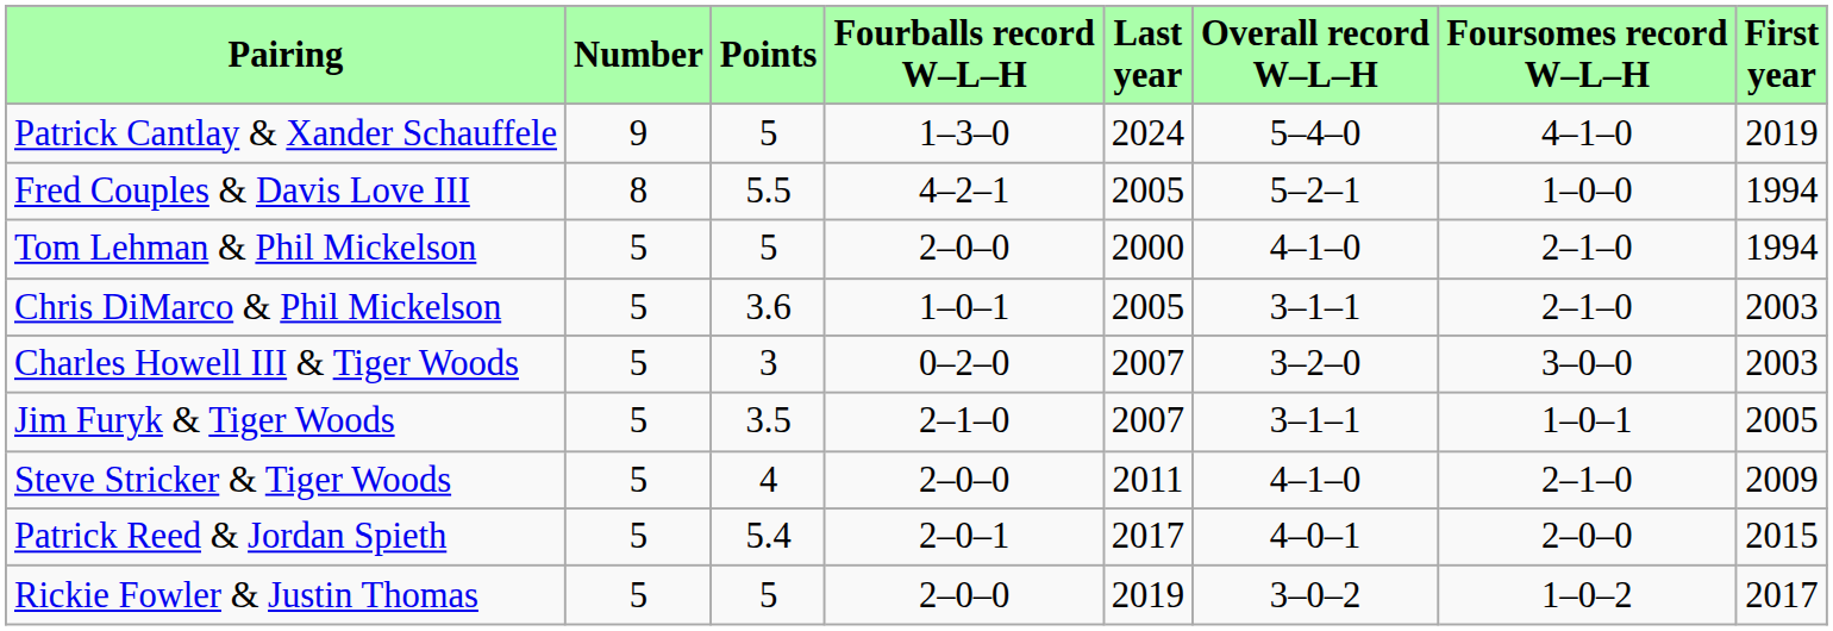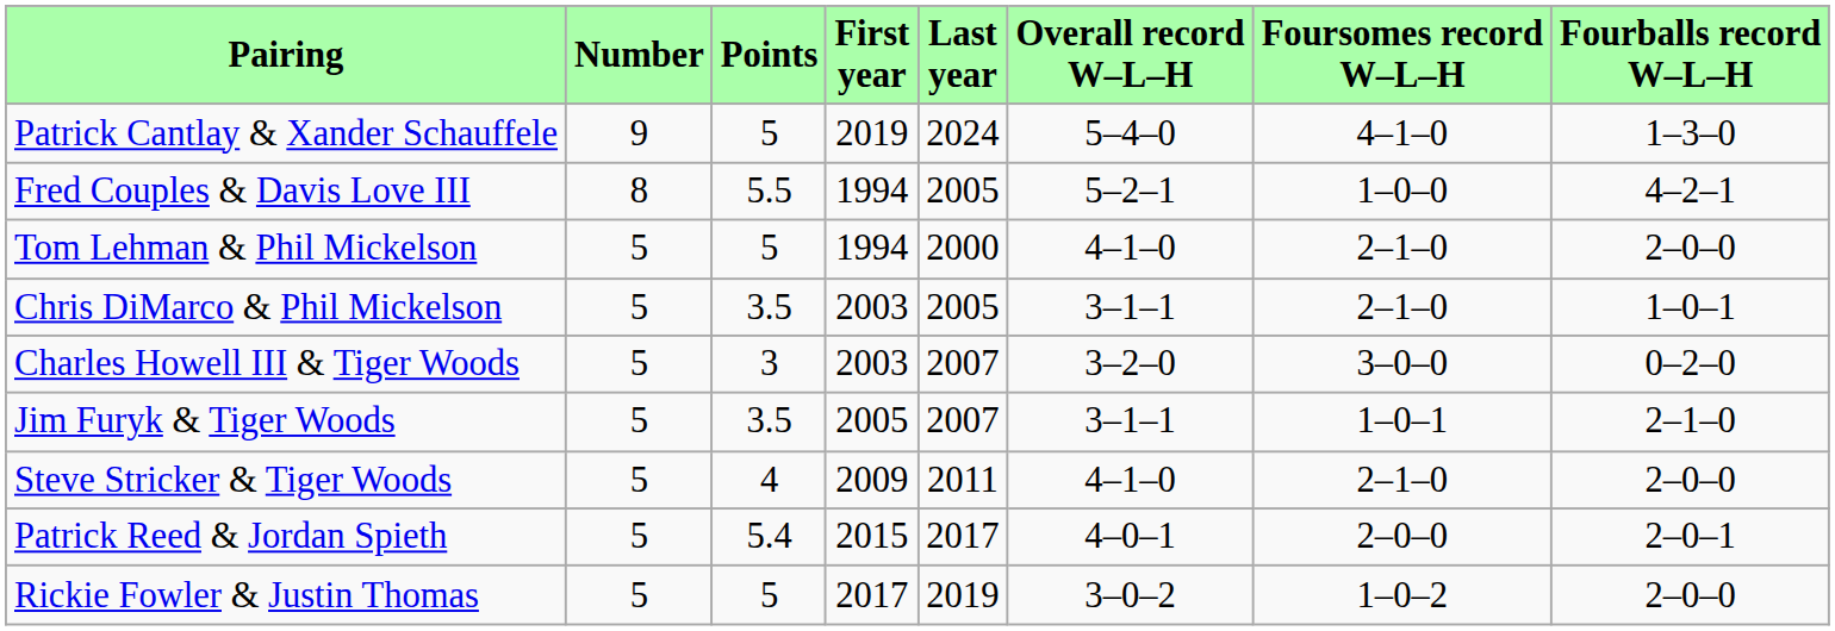 <table class="wikitable" style="text-align:center">
 <tr style="background:#aaffaa;">
 <td><strong>Pairing</strong></td>
 <td><strong>Number</strong></td>
 <td><strong>Points</strong></td>
-<td><strong>Fourballs record<br>W–L–H</strong></td>
+<td><strong>First<br>year</strong></td>
 <td><strong>Last<br>year</strong></td>
 <td><strong>Overall record<br>W–L–H</strong></td>
 <td><strong>Foursomes record<br>W–L–H</strong></td>
-<td><strong>First<br>year</strong></td>
+<td><strong>Fourballs record<br>W–L–H</strong></td>
 </tr>
 <tr>
 <td align=left><a href='#'>Patrick Cantlay</a> & <a href='#'>Xander Schauffele</a></td>
 <td>9</td>
 <td>5</td>
-<td>1–3–0</td>
+<td>2019</td>
 <td>2024</td>
 <td>5–4–0</td>
 <td>4–1–0</td>
-<td>2019</td>
+<td>1–3–0</td>
 </tr>
 <tr>
 <td align=left><a href='#'>Fred Couples</a> & <a href='#'>Davis Love III</a></td>
 <td>8</td>
 <td>5.5</td>
-<td>4–2–1</td>
+<td>1994</td>
 <td>2005</td>
 <td>5–2–1</td>
 <td>1–0–0</td>
-<td>1994</td>
+<td>4–2–1</td>
 </tr>
 <tr>
 <td align=left><a href='#'>Tom Lehman</a> & <a href='#'>Phil Mickelson</a></td>
 <td>5</td>
 <td>5</td>
-<td>2–0–0</td>
+<td>1994</td>
 <td>2000</td>
 <td>4–1–0</td>
 <td>2–1–0</td>
-<td>1994</td>
+<td>2–0–0</td>
 </tr>
 <tr>
 <td align=left><a href='#'>Chris DiMarco</a> & <a href='#'>Phil Mickelson</a></td>
 <td>5</td>
-<td>3.6</td>
-<td>1–0–1</td>
+<td>3.5</td>
+<td>2003</td>
 <td>2005</td>
 <td>3–1–1</td>
 <td>2–1–0</td>
-<td>2003</td>
+<td>1–0–1</td>
 </tr>
 <tr>
 <td align=left><a href='#'>Charles Howell III</a> & <a href='#'>Tiger Woods</a></td>
 <td>5</td>
 <td>3</td>
-<td>0–2–0</td>
+<td>2003</td>
 <td>2007</td>
 <td>3–2–0</td>
 <td>3–0–0</td>
-<td>2003</td>
+<td>0–2–0</td>
 </tr>
 <tr>
 <td align=left><a href='#'>Jim Furyk</a> & <a href='#'>Tiger Woods</a></td>
 <td>5</td>
 <td>3.5</td>
-<td>2–1–0</td>
+<td>2005</td>
 <td>2007</td>
 <td>3–1–1</td>
 <td>1–0–1</td>
-<td>2005</td>
+<td>2–1–0</td>
 </tr>
 <tr>
 <td align=left><a href='#'>Steve Stricker</a> & <a href='#'>Tiger Woods</a></td>
 <td>5</td>
 <td>4</td>
-<td>2–0–0</td>
+<td>2009</td>
 <td>2011</td>
 <td>4–1–0</td>
 <td>2–1–0</td>
-<td>2009</td>
+<td>2–0–0</td>
 </tr>
 <tr>
 <td align=left><a href='#'>Patrick Reed</a> & <a href='#'>Jordan Spieth</a></td>
 <td>5</td>
 <td>5.4</td>
-<td>2–0–1</td>
+<td>2015</td>
 <td>2017</td>
 <td>4–0–1</td>
 <td>2–0–0</td>
-<td>2015</td>
+<td>2–0–1</td>
 </tr>
 <tr>
 <td align=left><a href='#'>Rickie Fowler</a> & <a href='#'>Justin Thomas</a></td>
 <td>5</td>
 <td>5</td>
-<td>2–0–0</td>
+<td>2017</td>
 <td>2019</td>
 <td>3–0–2</td>
 <td>1–0–2</td>
-<td>2017</td>
+<td>2–0–0</td>
 </tr>
 </table>
